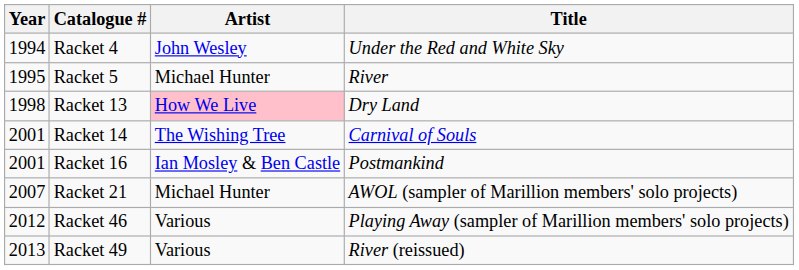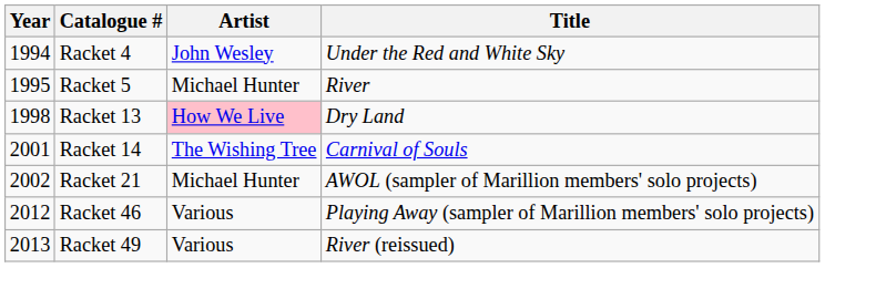 <table class="wikitable">
 <tr>
 <th>Year</th>
 <th>Catalogue #</th>
 <th>Artist</th>
 <th>Title</th>
 </tr>
 <tr>
 <td>1994</td>
 <td>Racket 4</td>
 <td><a href='#'>John Wesley</a></td>
 <td><em>Under the Red and White Sky</em></td>
 </tr>
 <tr>
 <td>1995</td>
 <td>Racket 5</td>
 <td>Michael Hunter</td>
 <td><em>River</em></td>
 </tr>
 <tr>
 <td>1998</td>
 <td>Racket 13</td>
 <td style="background: pink;"><a href='#'>How We Live</a></td>
 <td><em>Dry Land</em></td>
 </tr>
 <tr>
 <td>2001</td>
 <td>Racket 14</td>
 <td><a href='#'>The Wishing Tree</a></td>
 <td><em><a href='#'>Carnival of Souls</a></em></td>
 </tr>
 <tr>
-<td>2001</td>
-<td>Racket 16</td>
-<td><a href='#'>Ian Mosley</a> & <a href='#'>Ben Castle</a></td>
-<td><em>Postmankind</em></td>
-</tr>
-<tr>
-<td>2007</td>
+<td>2002</td>
 <td>Racket 21</td>
 <td>Michael Hunter</td>
 <td><em>AWOL</em> (sampler of Marillion members' solo projects)</td>
 </tr>
 <tr>
 <td>2012</td>
 <td>Racket 46</td>
 <td>Various</td>
 <td><em>Playing Away</em> (sampler of Marillion members' solo projects)</td>
 </tr>
 <tr>
 <td>2013</td>
 <td>Racket 49</td>
 <td>Various</td>
 <td><em>River</em> (reissued)</td>
 </tr>
 </table>
